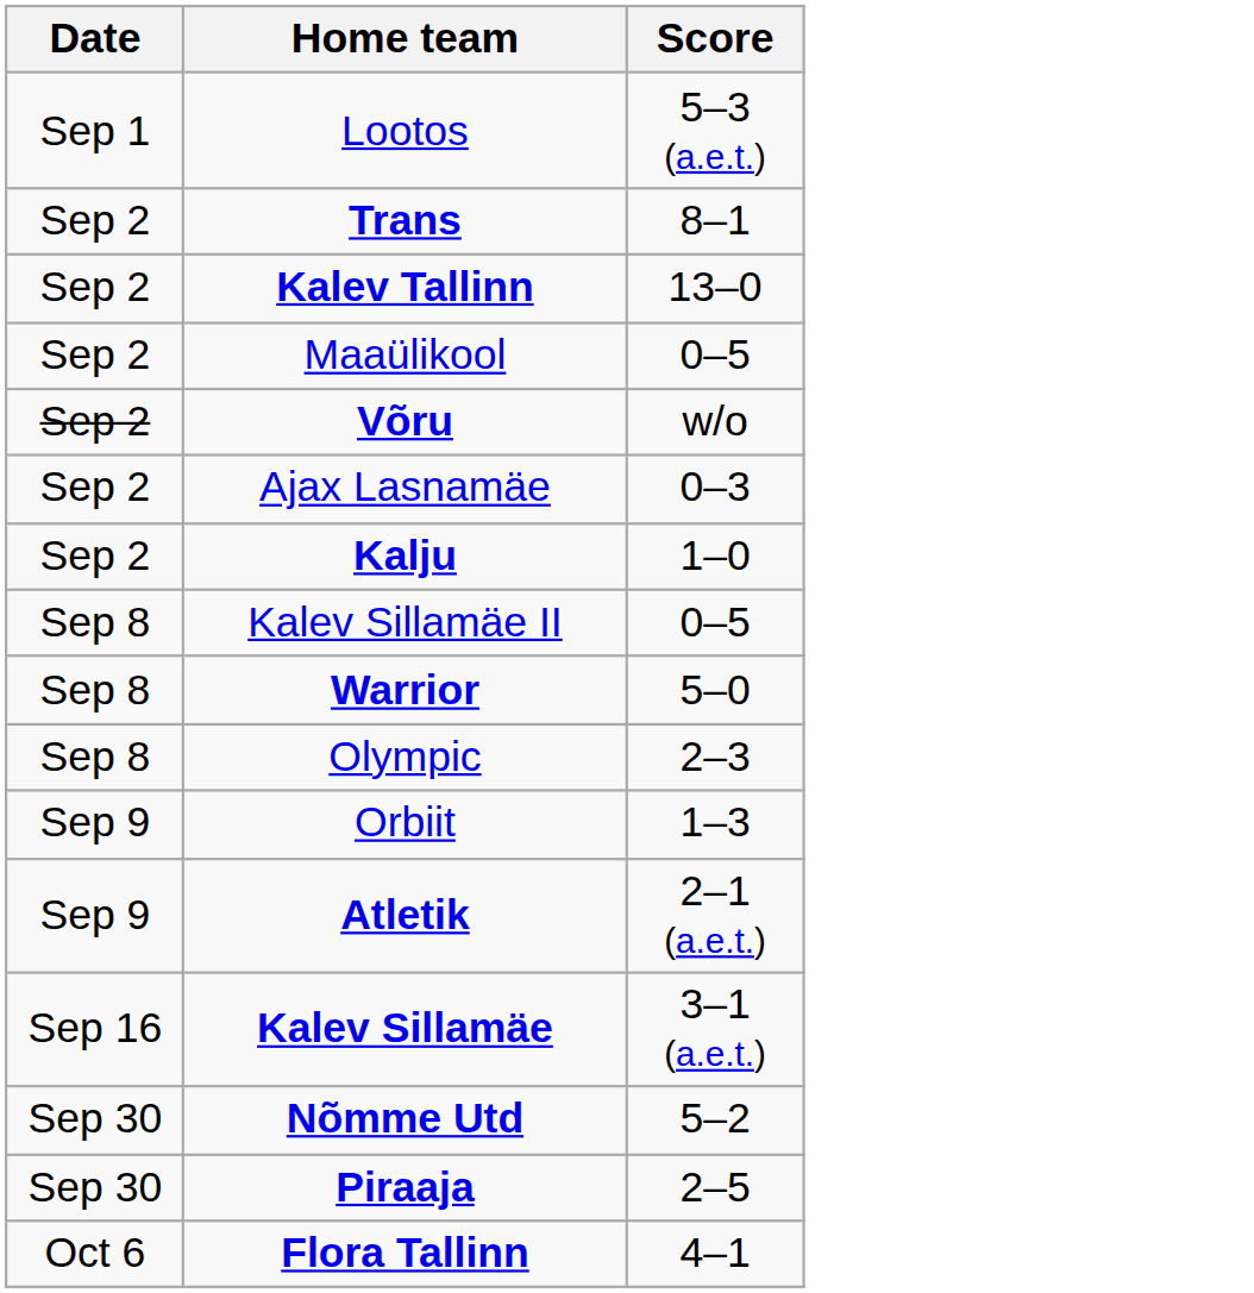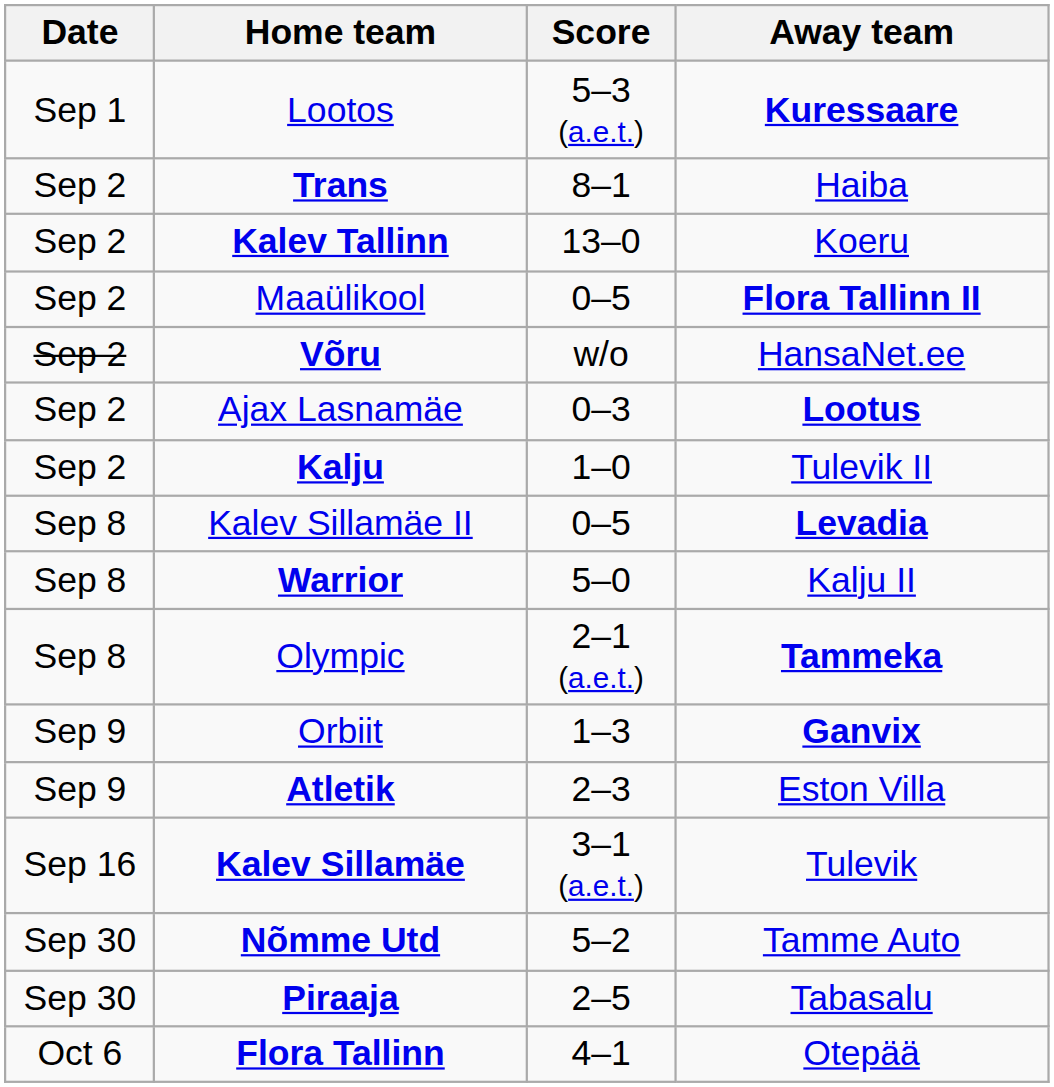 <table class="wikitable" style="text-align:center;">
 <tr>
 <th width=60px>Date</th>
 <th width=160px>Home team</th>
 <th width=60px>Score</th>
+<th width=160px>Away team</th>
 </tr>
 <tr>
 <td>Sep 1</td>
 <td><a href='#'>Lootos</a></td>
 <td>5–3<br><small>(<a href='#'>a.e.t.</a>)</small></td>
+<td><strong><a href='#'>Kuressaare</a></strong></td>
 </tr>
 <tr>
 <td>Sep 2</td>
 <td><strong><a href='#'>Trans</a></strong></td>
 <td>8–1</td>
+<td><a href='#'>Haiba</a></td>
 </tr>
 <tr>
 <td>Sep 2</td>
 <td><strong><a href='#'>Kalev Tallinn</a></strong></td>
 <td>13–0</td>
+<td><a href='#'>Koeru</a></td>
 </tr>
 <tr>
 <td>Sep 2</td>
 <td><a href='#'>Maaülikool</a></td>
 <td>0–5</td>
+<td><strong><a href='#'>Flora Tallinn II</a></strong></td>
 </tr>
 <tr>
 <td><s>Sep 2</s></td>
 <td><strong><a href='#'>Võru</a></strong></td>
 <td>w/o</td>
+<td><a href='#'>HansaNet.ee</a></td>
 </tr>
 <tr>
 <td>Sep 2</td>
 <td><a href='#'>Ajax Lasnamäe</a></td>
 <td>0–3</td>
+<td><strong><a href='#'>Lootus</a></strong></td>
 </tr>
 <tr>
 <td>Sep 2</td>
 <td><strong><a href='#'>Kalju</a></strong></td>
 <td>1–0</td>
+<td><a href='#'>Tulevik II</a></td>
 </tr>
 <tr>
 <td>Sep 8</td>
 <td><a href='#'>Kalev Sillamäe II</a></td>
 <td>0–5</td>
+<td><strong><a href='#'>Levadia</a></strong></td>
 </tr>
 <tr>
 <td>Sep 8</td>
 <td><strong><a href='#'>Warrior</a></strong></td>
 <td>5–0</td>
+<td><a href='#'>Kalju II</a></td>
 </tr>
 <tr>
 <td>Sep 8</td>
 <td><a href='#'>Olympic</a></td>
-<td>2–3</td>
+<td>2–1<br><small>(<a href='#'>a.e.t.</a>)</small></td>
+<td><strong><a href='#'>Tammeka</a></strong></td>
 </tr>
 <tr>
 <td>Sep 9</td>
 <td><a href='#'>Orbiit</a></td>
 <td>1–3</td>
+<td><strong><a href='#'>Ganvix</a></strong></td>
 </tr>
 <tr>
 <td>Sep 9</td>
 <td><strong><a href='#'>Atletik</a></strong></td>
-<td>2–1<br><small>(<a href='#'>a.e.t.</a>)</small></td>
+<td>2–3</td>
+<td><a href='#'>Eston Villa</a></td>
 </tr>
 <tr>
 <td>Sep 16</td>
 <td><strong><a href='#'>Kalev Sillamäe</a></strong></td>
 <td>3–1<br><small>(<a href='#'>a.e.t.</a>)</small></td>
+<td><a href='#'>Tulevik</a></td>
 </tr>
 <tr>
 <td>Sep 30</td>
 <td><strong><a href='#'>Nõmme Utd</a></strong></td>
 <td>5–2</td>
+<td><a href='#'>Tamme Auto</a></td>
 </tr>
 <tr>
 <td>Sep 30</td>
 <td><strong><a href='#'>Piraaja</a></strong></td>
 <td>2–5</td>
+<td><a href='#'>Tabasalu</a></td>
 </tr>
 <tr>
 <td>Oct 6</td>
 <td><strong><a href='#'>Flora Tallinn</a></strong></td>
 <td>4–1</td>
+<td><a href='#'>Otepää</a></td>
 </tr>
 </table>
